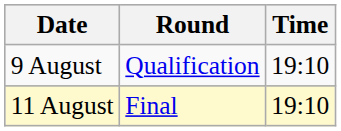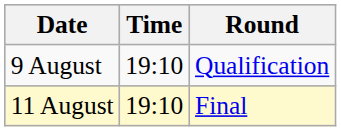 <table class="wikitable">
 <tr>
 <th>Date</th>
+<th>Time</th>
 <th>Round</th>
-<th>Time</th>
 </tr>
 <tr>
 <td>9 August</td>
+<td>19:10</td>
 <td><a href='#'>Qualification</a></td>
-<td>19:10</td>
 </tr>
 <tr style=background:lemonchiffon>
 <td>11 August</td>
+<td>19:10</td>
 <td><a href='#'>Final</a></td>
-<td>19:10</td>
 </tr>
 </table>
